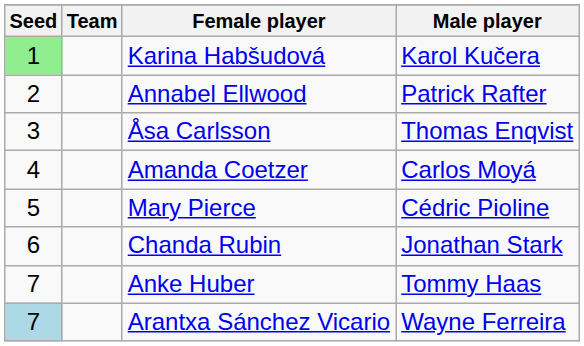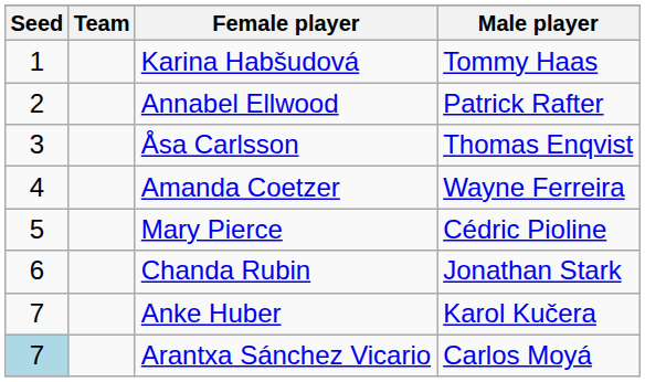 <table class="wikitable">
 <tr>
 </tr>
 <tr style="font-size:10pt;font-weight:bold">
 <th>Seed</th>
 <th>Team</th>
 <th>Female player</th>
 <th>Male player</th>
 </tr>
 <tr>
-<td align=center style="background: lightgreen;">1</td>
+<td align=center>1</td>
 <td></td>
 <td><a href='#'>Karina Habšudová</a></td>
-<td><a href='#'>Karol Kučera</a></td>
+<td><a href='#'>Tommy Haas</a></td>
 </tr>
 <tr>
 <td align=center>2</td>
 <td></td>
 <td><a href='#'>Annabel Ellwood</a></td>
 <td><a href='#'>Patrick Rafter</a></td>
 </tr>
 <tr>
 <td align=center>3</td>
 <td></td>
 <td><a href='#'>Åsa Carlsson</a></td>
 <td><a href='#'>Thomas Enqvist</a></td>
 </tr>
 <tr>
 <td align=center>4</td>
 <td></td>
 <td><a href='#'>Amanda Coetzer</a></td>
-<td><a href='#'>Carlos Moyá</a></td>
+<td><a href='#'>Wayne Ferreira</a></td>
 </tr>
 <tr>
 <td align=center>5</td>
 <td></td>
 <td><a href='#'>Mary Pierce</a></td>
 <td><a href='#'>Cédric Pioline</a></td>
 </tr>
 <tr>
 <td align=center>6</td>
 <td></td>
 <td><a href='#'>Chanda Rubin</a></td>
 <td><a href='#'>Jonathan Stark</a></td>
 </tr>
 <tr>
 <td align=center>7</td>
 <td></td>
 <td><a href='#'>Anke Huber</a></td>
-<td><a href='#'>Tommy Haas</a></td>
+<td><a href='#'>Karol Kučera</a></td>
 </tr>
 <tr>
 <td align=center style="background: lightblue;">7</td>
 <td></td>
 <td><a href='#'>Arantxa Sánchez Vicario</a></td>
-<td><a href='#'>Wayne Ferreira</a></td>
+<td><a href='#'>Carlos Moyá</a></td>
 </tr>
 </table>
